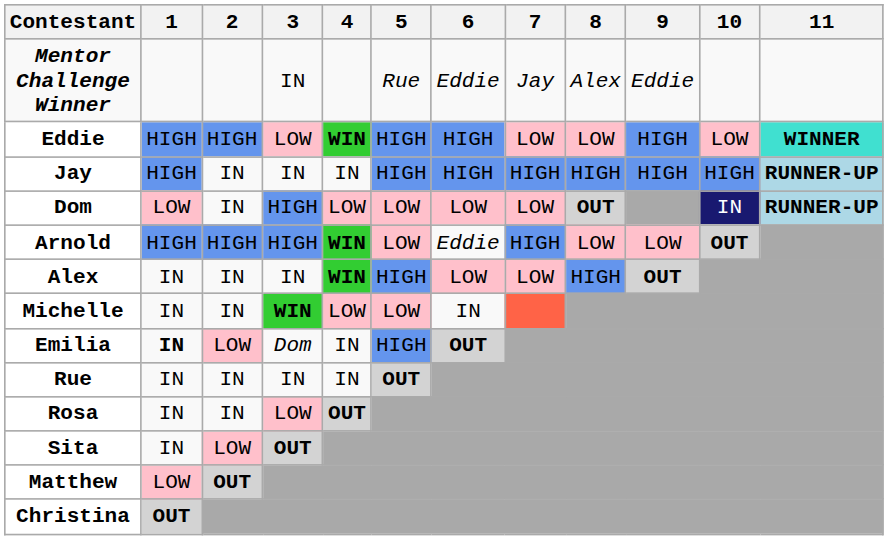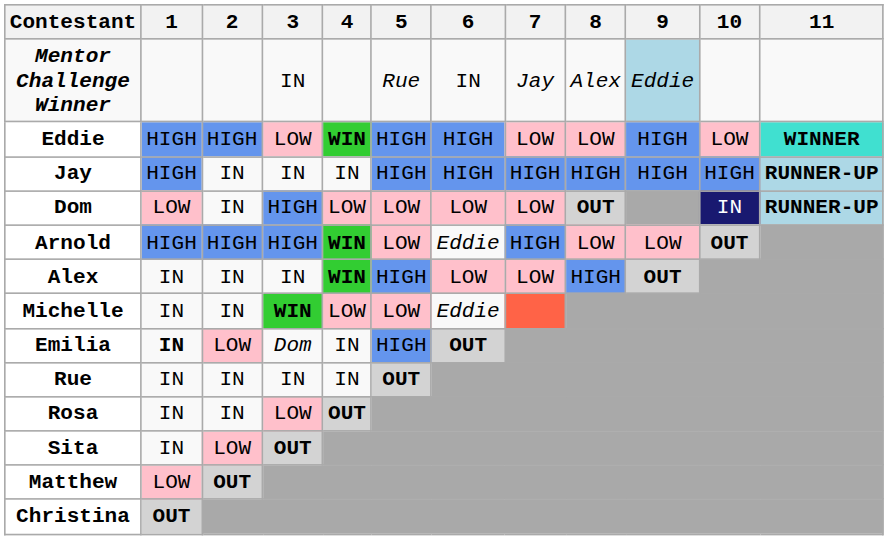 <table class="wikitable" align style="text-align:center" center>
 <tr>
 <th>Contestant</th>
 <th>1</th>
 <th>2</th>
 <th>3</th>
 <th>4</th>
 <th>5</th>
 <th>6</th>
 <th>7</th>
 <th>8</th>
 <th>9</th>
 <th>10</th>
 <th>11</th>
 </tr>
 <tr>
 <td><strong><em>Mentor</em></strong><br><strong><em>Challenge</em></strong><br><strong><em>Winner</em></strong></td>
 <td></td>
 <td></td>
 <td>IN</td>
 <td></td>
 <td><em>Rue</em></td>
-<td><em>Eddie</em></td>
+<td>IN</td>
 <td><em>Jay</em></td>
 <td><em>Alex</em></td>
-<td><em>Eddie</em></td>
+<td style="background: lightblue;"><em>Eddie</em></td>
 <td></td>
 <td></td>
 </tr>
 <tr>
 <td style="background:white"><strong>Eddie</strong></td>
 <td style="background:cornflowerblue;">HIGH</td>
 <td style="background:cornflowerblue;">HIGH</td>
 <td style="background:pink;">LOW</td>
 <td style="background:limegreen;"><strong>WIN</strong></td>
 <td style="background:cornflowerblue;">HIGH</td>
 <td style="background:cornflowerblue;">HIGH</td>
 <td style="background:pink;">LOW</td>
 <td style="background:pink;">LOW</td>
 <td style="background:cornflowerblue;">HIGH</td>
 <td style="background:pink;">LOW</td>
 <td style="background:turquoise;"><strong>WINNER</strong></td>
 </tr>
 <tr>
 <td style="background:white"><strong>Jay</strong></td>
 <td style="background:cornflowerblue;">HIGH</td>
 <td>IN</td>
 <td>IN</td>
 <td>IN</td>
 <td style="background:cornflowerblue;">HIGH</td>
 <td style="background:cornflowerblue;">HIGH</td>
 <td style="background:cornflowerblue;">HIGH</td>
 <td style="background:cornflowerblue;">HIGH</td>
 <td style="background:cornflowerblue;">HIGH</td>
 <td style="background:cornflowerblue;">HIGH</td>
 <td style="background:lightblue;"><strong>RUNNER-UP</strong></td>
 </tr>
 <tr>
 <td style="background:white"><strong>Dom</strong></td>
 <td style="background:pink;">LOW</td>
 <td>IN</td>
 <td style="background:cornflowerblue;">HIGH</td>
 <td style="background:pink;">LOW</td>
 <td style="background:pink;">LOW</td>
 <td style="background:pink;">LOW</td>
 <td style="background:pink;">LOW</td>
 <td style="background:lightgrey;"><strong>OUT</strong></td>
 <td style="background:darkgrey;"></td>
 <td style="background:midnightblue; color:#fff;">IN</td>
 <td style="background:lightblue;"><strong>RUNNER-UP</strong></td>
 </tr>
 <tr>
 <td style="background:white"><strong>Arnold</strong></td>
 <td style="background:cornflowerblue;">HIGH</td>
 <td style="background:cornflowerblue;">HIGH</td>
 <td style="background:cornflowerblue;">HIGH</td>
 <td style="background:limegreen;"><strong>WIN</strong></td>
 <td style="background:pink;">LOW</td>
 <td><em>Eddie</em></td>
 <td style="background:cornflowerblue;">HIGH</td>
 <td style="background:pink;">LOW</td>
 <td style="background:pink;">LOW</td>
 <td style="background:lightgrey;"><strong>OUT</strong></td>
 <td style="background:darkgrey;"></td>
 </tr>
 <tr>
 <td style="background:white"><strong>Alex</strong></td>
 <td>IN</td>
 <td>IN</td>
 <td>IN</td>
 <td style="background:limegreen;"><strong>WIN</strong></td>
 <td style="background:cornflowerblue;">HIGH</td>
 <td style="background:pink;">LOW</td>
 <td style="background:pink;">LOW</td>
 <td style="background:cornflowerblue;">HIGH</td>
 <td style="background:lightgrey;"><strong>OUT</strong></td>
 <td colspan=3 style="background:darkgrey;"></td>
 </tr>
 <tr>
 <td style="background:white"><strong>Michelle</strong></td>
 <td>IN</td>
 <td>IN</td>
 <td style="background:limegreen;"><strong>WIN</strong></td>
 <td style="background:pink;">LOW</td>
 <td style="background:pink;">LOW</td>
-<td>IN</td>
+<td><em>Eddie</em></td>
 <td style="background:tomato"></td>
 <td colspan=5 style="background:darkgrey;"></td>
 </tr>
 <tr>
 <td style="background:white"><strong>Emilia</strong></td>
 <td><strong>IN</strong></td>
 <td style="background:pink;">LOW</td>
 <td><em>Dom</em></td>
 <td>IN</td>
 <td style="background:cornflowerblue;">HIGH</td>
 <td style="background:lightgrey;"><strong>OUT</strong></td>
 <td colspan=5 style="background:darkgrey;"></td>
 </tr>
 <tr>
 <td style="background:white"><strong>Rue</strong></td>
 <td>IN</td>
 <td>IN</td>
 <td>IN</td>
 <td>IN</td>
 <td style="background:lightgrey;"><strong>OUT</strong></td>
 <td colspan=6 style="background:darkgrey;"></td>
 </tr>
 <tr>
 <td style="background:white"><strong>Rosa</strong></td>
 <td>IN</td>
 <td>IN</td>
 <td style="background:pink;">LOW</td>
 <td style="background:lightgrey;"><strong>OUT</strong></td>
 <td colspan=7 style="background:darkgrey;"></td>
 </tr>
 <tr>
 <td style="background:white"><strong>Sita</strong></td>
 <td>IN</td>
 <td style="background:pink;">LOW</td>
 <td style="background:lightgrey;"><strong>OUT</strong></td>
 <td colspan=8 style="background:darkgrey;"></td>
 </tr>
 <tr>
 <td style="background:white"><strong>Matthew</strong></td>
 <td style="background:pink;">LOW</td>
 <td style="background:lightgrey;"><strong>OUT</strong></td>
 <td colspan=9 style="background:darkgrey;"></td>
 </tr>
 <tr>
 <td style="background:white"><strong>Christina</strong></td>
 <td style="background:lightgrey;"><strong>OUT</strong></td>
 <td colspan=10 style="background:darkgrey;"></td>
 </tr>
 </table>
